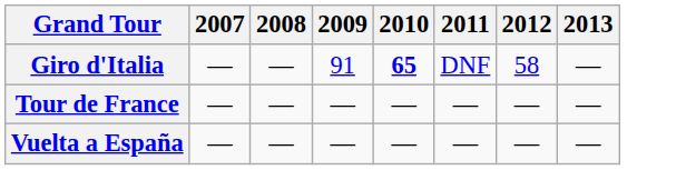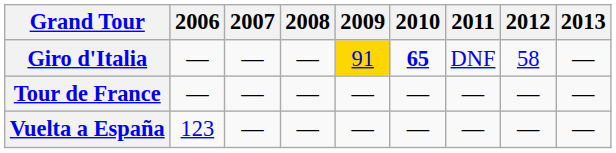 <table class="wikitable plainrowheaders">
 <tr>
 <th scope="col"><a href='#'>Grand Tour</a></th>
+<th scope="col">2006</th>
 <th scope="col">2007</th>
 <th scope="col">2008</th>
 <th scope="col">2009</th>
 <th scope="col">2010</th>
 <th scope="col">2011</th>
 <th scope="col">2012</th>
 <th scope="col">2013</th>
 </tr>
 <tr style="text-align:center;">
 <th scope="row"> <a href='#'>Giro d'Italia</a></th>
 <td>—</td>
 <td>—</td>
-<td style="text-align:center;"><a href='#'>91</a></td>
+<td>—</td>
+<td style="background: gold; text-align:center;"><a href='#'>91</a></td>
 <td style="text-align:center;"><strong><a href='#'>65</a></strong></td>
 <td style="text-align:center;"><a href='#'>DNF</a></td>
 <td style="text-align:center;"><a href='#'>58</a></td>
 <td>—</td>
 </tr>
 <tr style="text-align:center;">
 <th scope="row"> <a href='#'>Tour de France</a></th>
 <td>—</td>
 <td>—</td>
 <td>—</td>
 <td>—</td>
 <td>—</td>
 <td>—</td>
 <td>—</td>
+<td>—</td>
 </tr>
 <tr style="text-align:center;">
 <th scope="row"> <a href='#'>Vuelta a España</a></th>
+<td style="text-align:center;"><a href='#'>123</a></td>
 <td>—</td>
 <td>—</td>
 <td>—</td>
 <td>—</td>
 <td>—</td>
 <td>—</td>
 <td>—</td>
 </tr>
 </table>
